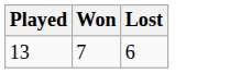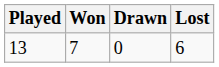 <table class="wikitable">
 <tr>
 <th>Played</th>
 <th>Won</th>
+<th>Drawn</th>
 <th>Lost</th>
 </tr>
 <tr>
 <td>13</td>
 <td>7</td>
+<td>0</td>
 <td>6</td>
 </tr>
 </table>
